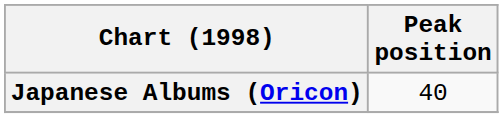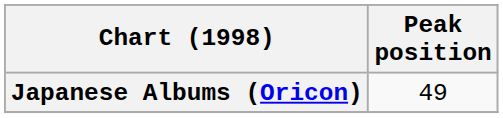 <table class="wikitable sortable plainrowheaders" style="text-align:center">
 <tr>
 <th scope="col">Chart (1998)</th>
 <th scope="col">Peak<br>position</th>
 </tr>
 <tr>
 <th scope="row">Japanese Albums (<a href='#'>Oricon</a>)</th>
-<td align="center">40</td>
+<td align="center">49</td>
 </tr>
 <tr>
 </tr>
 </table>
